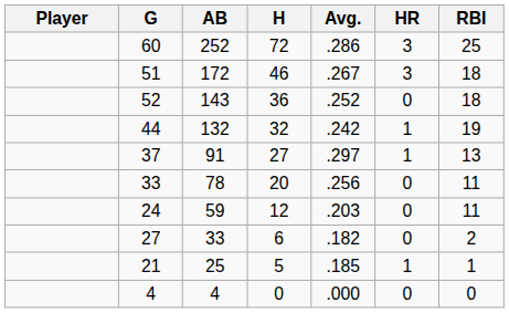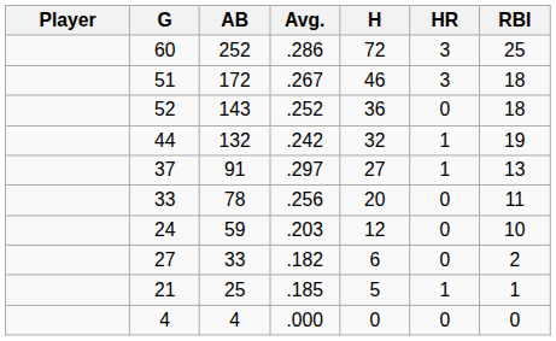 <table class="wikitable sortable">
 <tr>
 <th bgcolor="#DDDDFF" width="16%">Player</th>
 <th bgcolor="#DDDDFF" width="9%">G</th>
 <th bgcolor="#DDDDFF" width="9%">AB</th>
+<th bgcolor="#DDDDFF" width="9%">Avg.</th>
 <th bgcolor="#DDDDFF" width="9%">H</th>
-<th bgcolor="#DDDDFF" width="9%">Avg.</th>
 <th bgcolor="#DDDDFF" width="9%">HR</th>
 <th bgcolor="#DDDDFF" width="9%">RBI</th>
 </tr>
 <tr align="center">
 <td></td>
 <td>60</td>
 <td>252</td>
+<td>.286</td>
 <td>72</td>
-<td>.286</td>
 <td>3</td>
 <td>25</td>
 </tr>
 <tr align="center">
 <td></td>
 <td>51</td>
 <td>172</td>
+<td>.267</td>
 <td>46</td>
-<td>.267</td>
 <td>3</td>
 <td>18</td>
 </tr>
 <tr align="center">
 <td></td>
 <td>52</td>
 <td>143</td>
+<td>.252</td>
 <td>36</td>
-<td>.252</td>
 <td>0</td>
 <td>18</td>
 </tr>
 <tr align="center">
 <td></td>
 <td>44</td>
 <td>132</td>
+<td>.242</td>
 <td>32</td>
-<td>.242</td>
 <td>1</td>
 <td>19</td>
 </tr>
 <tr align="center">
 <td></td>
 <td>37</td>
 <td>91</td>
+<td>.297</td>
 <td>27</td>
-<td>.297</td>
 <td>1</td>
 <td>13</td>
 </tr>
 <tr align="center">
 <td></td>
 <td>33</td>
 <td>78</td>
+<td>.256</td>
 <td>20</td>
-<td>.256</td>
 <td>0</td>
 <td>11</td>
 </tr>
 <tr align="center">
 <td></td>
 <td>24</td>
 <td>59</td>
+<td>.203</td>
 <td>12</td>
-<td>.203</td>
 <td>0</td>
-<td>11</td>
+<td>10</td>
 </tr>
 <tr align="center">
 <td></td>
 <td>27</td>
 <td>33</td>
+<td>.182</td>
 <td>6</td>
-<td>.182</td>
 <td>0</td>
 <td>2</td>
 </tr>
 <tr align=center>
 <td></td>
 <td>21</td>
 <td>25</td>
+<td>.185</td>
 <td>5</td>
-<td>.185</td>
 <td>1</td>
 <td>1</td>
 </tr>
 <tr align="center">
 <td></td>
 <td>4</td>
 <td>4</td>
+<td>.000</td>
 <td>0</td>
-<td>.000</td>
 <td>0</td>
 <td>0</td>
 </tr>
 </table>
